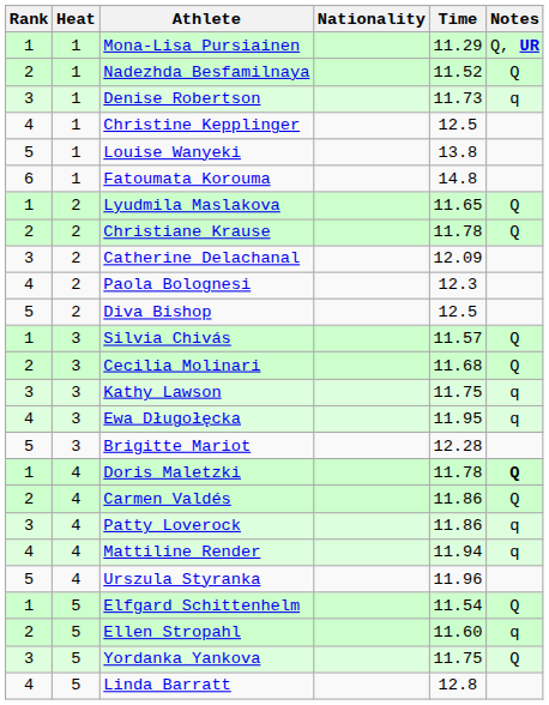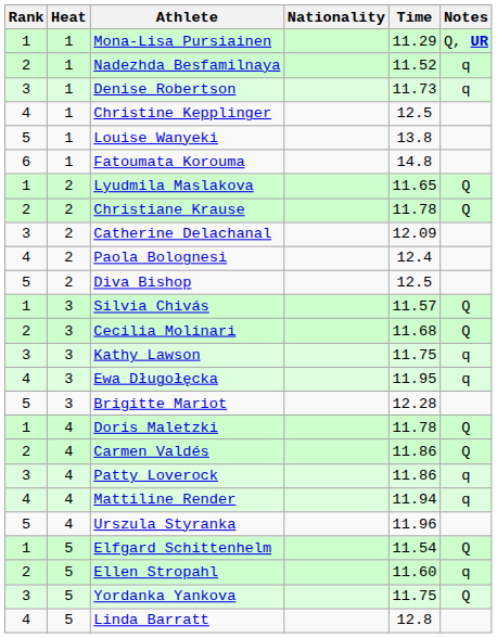 <table class="wikitable sortable" style="text-align:center">
 <tr>
 <th>Rank</th>
 <th>Heat</th>
 <th>Athlete</th>
 <th>Nationality</th>
 <th>Time</th>
 <th>Notes</th>
 </tr>
 <tr bgcolor=ccffcc>
 <td>1</td>
 <td>1</td>
 <td align=left><a href='#'>Mona-Lisa Pursiainen</a></td>
 <td align=left></td>
 <td>11.29</td>
 <td>Q, <strong><a href='#'>UR</a></strong></td>
 </tr>
 <tr bgcolor=ccffcc>
 <td>2</td>
 <td>1</td>
 <td align=left><a href='#'>Nadezhda Besfamilnaya</a></td>
 <td align=left></td>
 <td>11.52</td>
-<td>Q</td>
+<td>q</td>
 </tr>
 <tr bgcolor=ddffdd>
 <td>3</td>
 <td>1</td>
 <td align=left><a href='#'>Denise Robertson</a></td>
 <td align=left></td>
 <td>11.73</td>
 <td>q</td>
 </tr>
 <tr>
 <td>4</td>
 <td>1</td>
 <td align=left><a href='#'>Christine Kepplinger</a></td>
 <td align=left></td>
 <td>12.5</td>
 <td></td>
 </tr>
 <tr>
 <td>5</td>
 <td>1</td>
 <td align=left><a href='#'>Louise Wanyeki</a></td>
 <td align=left></td>
 <td>13.8</td>
 <td></td>
 </tr>
 <tr>
 <td>6</td>
 <td>1</td>
 <td align=left><a href='#'>Fatoumata Korouma</a></td>
 <td align=left></td>
 <td>14.8</td>
 <td></td>
 </tr>
 <tr bgcolor=ccffcc>
 <td>1</td>
 <td>2</td>
 <td align=left><a href='#'>Lyudmila Maslakova</a></td>
 <td align=left></td>
 <td>11.65</td>
 <td>Q</td>
 </tr>
 <tr bgcolor=ccffcc>
 <td>2</td>
 <td>2</td>
 <td align=left><a href='#'>Christiane Krause</a></td>
 <td align=left></td>
 <td>11.78</td>
 <td>Q</td>
 </tr>
 <tr>
 <td>3</td>
 <td>2</td>
 <td align=left><a href='#'>Catherine Delachanal</a></td>
 <td align=left></td>
 <td>12.09</td>
 <td></td>
 </tr>
 <tr>
 <td>4</td>
 <td>2</td>
 <td align=left><a href='#'>Paola Bolognesi</a></td>
 <td align=left></td>
-<td>12.3</td>
+<td>12.4</td>
 <td></td>
 </tr>
 <tr>
 <td>5</td>
 <td>2</td>
 <td align=left><a href='#'>Diva Bishop</a></td>
 <td align=left></td>
 <td>12.5</td>
 <td></td>
 </tr>
 <tr bgcolor=ccffcc>
 <td>1</td>
 <td>3</td>
 <td align=left><a href='#'>Silvia Chivás</a></td>
 <td align=left></td>
 <td>11.57</td>
 <td>Q</td>
 </tr>
 <tr bgcolor=ccffcc>
 <td>2</td>
 <td>3</td>
 <td align=left><a href='#'>Cecilia Molinari</a></td>
 <td align=left></td>
 <td>11.68</td>
 <td>Q</td>
 </tr>
 <tr bgcolor=ddffdd>
 <td>3</td>
 <td>3</td>
 <td align=left><a href='#'>Kathy Lawson</a></td>
 <td align=left></td>
 <td>11.75</td>
 <td>q</td>
 </tr>
 <tr bgcolor=ddffdd>
 <td>4</td>
 <td>3</td>
 <td align=left><a href='#'>Ewa Długołęcka</a></td>
 <td align=left></td>
 <td>11.95</td>
 <td>q</td>
 </tr>
 <tr>
 <td>5</td>
 <td>3</td>
 <td align=left><a href='#'>Brigitte Mariot</a></td>
 <td align=left></td>
 <td>12.28</td>
 <td></td>
 </tr>
 <tr bgcolor=ccffcc>
 <td>1</td>
 <td>4</td>
 <td align=left><a href='#'>Doris Maletzki</a></td>
 <td align=left></td>
 <td>11.78</td>
-<td><strong>Q</strong></td>
+<td>Q</td>
 </tr>
 <tr bgcolor=ccffcc>
 <td>2</td>
 <td>4</td>
 <td align=left><a href='#'>Carmen Valdés</a></td>
 <td align=left></td>
 <td>11.86</td>
 <td>Q</td>
 </tr>
 <tr bgcolor=ddffdd>
 <td>3</td>
 <td>4</td>
 <td align=left><a href='#'>Patty Loverock</a></td>
 <td align=left></td>
 <td>11.86</td>
 <td>q</td>
 </tr>
 <tr bgcolor=ddffdd>
 <td>4</td>
 <td>4</td>
 <td align=left><a href='#'>Mattiline Render</a></td>
 <td align=left></td>
 <td>11.94</td>
 <td>q</td>
 </tr>
 <tr>
 <td>5</td>
 <td>4</td>
 <td align=left><a href='#'>Urszula Styranka</a></td>
 <td align=left></td>
 <td>11.96</td>
 <td></td>
 </tr>
 <tr bgcolor=ccffcc>
 <td>1</td>
 <td>5</td>
 <td align=left><a href='#'>Elfgard Schittenhelm</a></td>
 <td align=left></td>
 <td>11.54</td>
 <td>Q</td>
 </tr>
 <tr bgcolor=ccffcc>
 <td>2</td>
 <td>5</td>
 <td align=left><a href='#'>Ellen Stropahl</a></td>
 <td align=left></td>
 <td>11.60</td>
 <td>q</td>
 </tr>
 <tr bgcolor=ddffdd>
 <td>3</td>
 <td>5</td>
 <td align=left><a href='#'>Yordanka Yankova</a></td>
 <td align=left></td>
 <td>11.75</td>
 <td>Q</td>
 </tr>
 <tr>
 <td>4</td>
 <td>5</td>
 <td align=left><a href='#'>Linda Barratt</a></td>
 <td align=left></td>
 <td>12.8</td>
 <td></td>
 </tr>
 </table>
